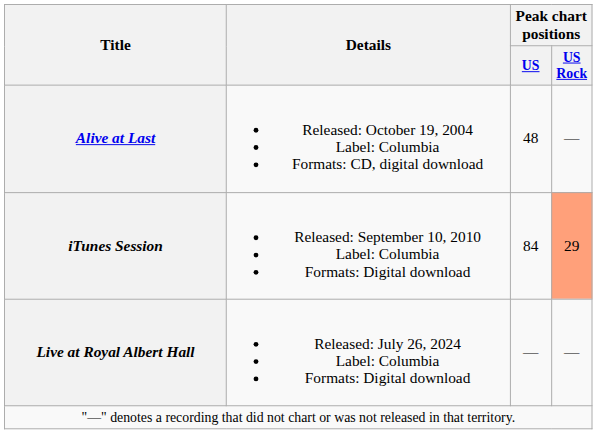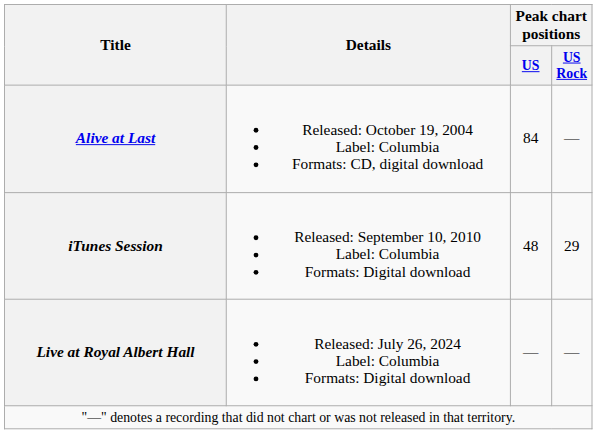 <table class="wikitable plainrowheaders" style="text-align:center;">
 <tr>
 <th scope="col" rowspan="2" style="width:14em;">Title</th>
 <th scope="col" rowspan="2" style="width:18em;">Details</th>
 <th scope="col" colspan="2">Peak chart positions</th>
 </tr>
 <tr>
 <th scope="col" style="width:2.5em;font-size:90%;"><a href='#'>US</a><br></th>
 <th scope="col" style="width:2.5em;font-size:90%;"><a href='#'>US<br>Rock</a><br></th>
 </tr>
 <tr>
 <th scope="row"><em><a href='#'>Alive at Last</a></em></th>
 <td><br><ul><li>Released: October 19, 2004</li><li>Label: Columbia</li><li>Formats: CD, digital download</li></ul></td>
-<td>48</td>
+<td>84</td>
 <td>—</td>
 </tr>
 <tr>
 <th scope="row"><em>iTunes Session</em></th>
 <td><br><ul><li>Released: September 10, 2010</li><li>Label: Columbia</li><li>Formats: Digital download</li></ul></td>
-<td>84</td>
-<td style="background: lightsalmon;">29</td>
+<td>48</td>
+<td>29</td>
 </tr>
 <tr>
 <th scope="row"><em>Live at Royal Albert Hall</em></th>
 <td><br><ul><li>Released: July 26, 2024</li><li>Label: Columbia</li><li>Formats: Digital download</li></ul></td>
 <td>—</td>
 <td>—</td>
 </tr>
 <tr>
 <td colspan="5" style="font-size:90%">"—" denotes a recording that did not chart or was not released in that territory.</td>
 </tr>
 </table>
